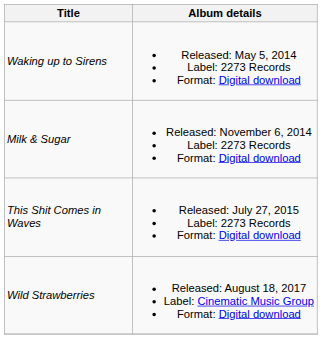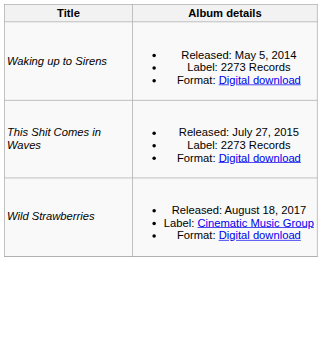 <table class="wikitable plainrowheaders" style="text-align:center;">
 <tr>
 <th scope="col" style="width:11em;">Title</th>
 <th scope="col" style="width:16em;">Album details</th>
 </tr>
 <tr>
 <td style="text-align:left;"><em>Waking up to Sirens</em></td>
 <td><br><ul><li>Released: May 5, 2014</li><li>Label: 2273 Records</li><li>Format: <a href='#'>Digital download</a></li></ul></td>
-</tr>
-<tr>
-<td style="text-align:left;"><em>Milk & Sugar</em></td>
-<td><br><ul><li>Released: November 6, 2014</li><li>Label: 2273 Records</li><li>Format: <a href='#'>Digital download</a></li></ul></td>
 </tr>
 <tr>
 <td style="text-align:left;"><em>This Shit Comes in Waves</em></td>
 <td><br><ul><li>Released: July 27, 2015</li><li>Label: 2273 Records</li><li>Format: <a href='#'>Digital download</a></li></ul></td>
 </tr>
 <tr>
 <td style="text-align:left;"><em>Wild Strawberries</em></td>
 <td><br><ul><li>Released: August 18, 2017</li><li>Label: <a href='#'>Cinematic Music Group</a></li><li>Format: <a href='#'>Digital download</a></li></ul></td>
 </tr>
 <tr>
 </tr>
 </table>
